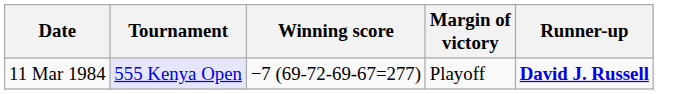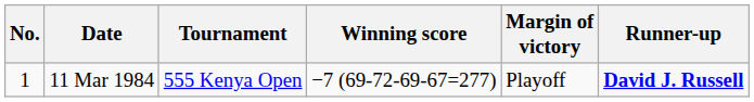 <table class="wikitable" style="font-size:95%;">
 <tr>
+<th>No.</th>
 <th>Date</th>
 <th>Tournament</th>
 <th>Winning score</th>
 <th>Margin of<br>victory</th>
 <th>Runner-up</th>
 </tr>
 <tr>
+<td align=center>1</td>
 <td align=right>11 Mar 1984</td>
-<td style="background: lavender;"><a href='#'>555 Kenya Open</a></td>
+<td><a href='#'>555 Kenya Open</a></td>
 <td>−7 (69-72-69-67=277)</td>
 <td>Playoff</td>
 <td><strong> <a href='#'>David J. Russell</a></strong></td>
 </tr>
 </table>
